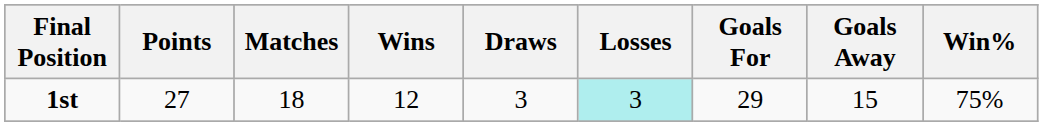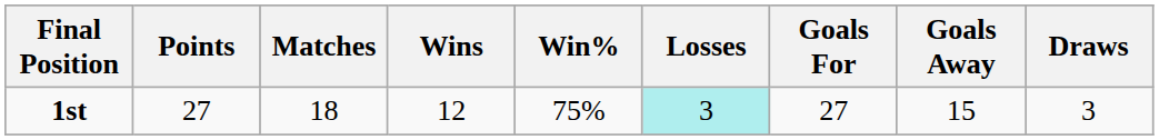 <table class="wikitable" style="font-size: 95%; text-align: center;">
 <tr>
 <th width=60>Final Position</th>
 <th width=60>Points</th>
 <th width=60>Matches</th>
 <th width=60>Wins</th>
-<th width=60>Draws</th>
+<th width=60>Win%</th>
 <th width=60>Losses</th>
 <th width=60>Goals For</th>
 <th width=60>Goals Away</th>
-<th width=60>Win%</th>
+<th width=60>Draws</th>
 </tr>
 <tr>
 <td><strong>1st</strong></td>
 <td>27</td>
 <td>18</td>
 <td>12</td>
+<td>75%</td>
+<td style="background: paleturquoise;">3</td>
+<td>27</td>
+<td>15</td>
 <td>3</td>
-<td style="background: paleturquoise;">3</td>
-<td>29</td>
-<td>15</td>
-<td>75%</td>
 </tr>
 </table>
